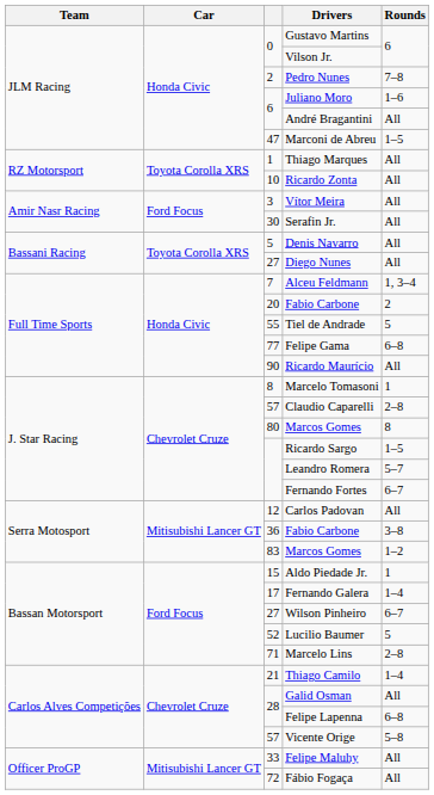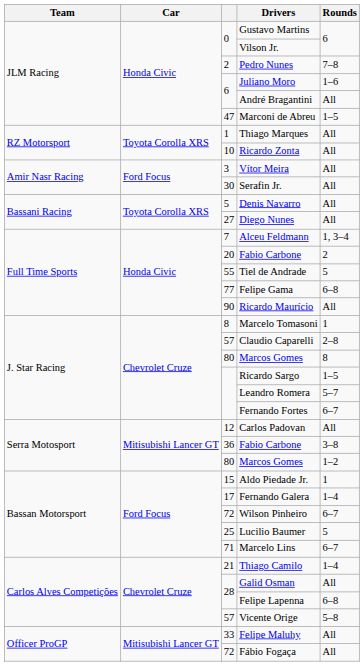 <table class="wikitable" style="font-size: 85%">
 <tr>
 <th>Team</th>
 <th>Car</th>
 <th></th>
 <th>Drivers</th>
 <th>Rounds</th>
 </tr>
 <tr>
 <td rowspan=6>JLM Racing</td>
 <td rowspan=6><a href='#'>Honda Civic</a></td>
 <td rowspan=2>0</td>
 <td>Gustavo Martins</td>
 <td rowspan=2>6</td>
 </tr>
 <tr>
 <td>Vilson Jr.</td>
 </tr>
 <tr>
 <td>2</td>
 <td><a href='#'>Pedro Nunes</a></td>
 <td>7–8</td>
 </tr>
 <tr>
 <td rowspan=2>6</td>
 <td><a href='#'>Juliano Moro</a></td>
 <td>1–6</td>
 </tr>
 <tr>
 <td>André Bragantini</td>
 <td>All</td>
 </tr>
 <tr>
 <td>47</td>
 <td>Marconi de Abreu</td>
 <td>1–5</td>
 </tr>
 <tr>
 <td rowspan=2><a href='#'>RZ Motorsport</a></td>
 <td rowspan=2><a href='#'>Toyota Corolla XRS</a></td>
 <td>1</td>
 <td>Thiago Marques</td>
 <td>All</td>
 </tr>
 <tr>
 <td>10</td>
 <td><a href='#'>Ricardo Zonta</a></td>
 <td>All</td>
 </tr>
 <tr>
 <td rowspan=2><a href='#'>Amir Nasr Racing</a></td>
 <td rowspan=2><a href='#'>Ford Focus</a></td>
 <td>3</td>
 <td><a href='#'>Vítor Meira</a></td>
 <td>All</td>
 </tr>
 <tr>
 <td>30</td>
 <td>Serafin Jr.</td>
 <td>All</td>
 </tr>
 <tr>
 <td rowspan=2><a href='#'>Bassani Racing</a></td>
 <td rowspan=2><a href='#'>Toyota Corolla XRS</a></td>
 <td>5</td>
 <td><a href='#'>Denis Navarro</a></td>
 <td>All</td>
 </tr>
 <tr>
 <td>27</td>
 <td><a href='#'>Diego Nunes</a></td>
 <td>All</td>
 </tr>
 <tr>
 <td rowspan=5><a href='#'>Full Time Sports</a></td>
 <td rowspan=5><a href='#'>Honda Civic</a></td>
 <td>7</td>
 <td><a href='#'>Alceu Feldmann</a></td>
 <td>1, 3–4</td>
 </tr>
 <tr>
 <td>20</td>
 <td><a href='#'>Fabio Carbone</a></td>
 <td>2</td>
 </tr>
 <tr>
 <td>55</td>
 <td>Tiel de Andrade</td>
 <td>5</td>
 </tr>
 <tr>
 <td>77</td>
 <td>Felipe Gama</td>
 <td>6–8</td>
 </tr>
 <tr>
 <td>90</td>
 <td><a href='#'>Ricardo Maurício</a></td>
 <td>All</td>
 </tr>
 <tr>
 <td rowspan=6>J. Star Racing</td>
 <td rowspan=6><a href='#'>Chevrolet Cruze</a></td>
 <td>8</td>
 <td>Marcelo Tomasoni</td>
 <td>1</td>
 </tr>
 <tr>
 <td>57</td>
 <td>Claudio Caparelli</td>
 <td>2–8</td>
 </tr>
 <tr>
 <td>80</td>
 <td><a href='#'>Marcos Gomes</a></td>
 <td>8</td>
 </tr>
 <tr>
 <td rowspan=3 align="center"></td>
 <td>Ricardo Sargo</td>
 <td>1–5</td>
 </tr>
 <tr>
 <td>Leandro Romera</td>
 <td>5–7</td>
 </tr>
 <tr>
 <td>Fernando Fortes</td>
 <td>6–7</td>
 </tr>
 <tr>
 <td rowspan=3>Serra Motosport</td>
 <td rowspan=3><a href='#'>Mitisubishi Lancer GT</a></td>
 <td>12</td>
 <td>Carlos Padovan</td>
 <td>All</td>
 </tr>
 <tr>
 <td>36</td>
 <td><a href='#'>Fabio Carbone</a></td>
 <td>3–8</td>
 </tr>
 <tr>
-<td>83</td>
+<td>80</td>
 <td><a href='#'>Marcos Gomes</a></td>
 <td>1–2</td>
 </tr>
 <tr>
 <td rowspan=5>Bassan Motorsport</td>
 <td rowspan=5><a href='#'>Ford Focus</a></td>
 <td>15</td>
 <td>Aldo Piedade Jr.</td>
 <td>1</td>
 </tr>
 <tr>
 <td>17</td>
 <td>Fernando Galera</td>
 <td>1–4</td>
 </tr>
 <tr>
-<td>27</td>
+<td>72</td>
 <td>Wilson Pinheiro</td>
 <td>6–7</td>
 </tr>
 <tr>
-<td>52</td>
+<td>25</td>
 <td>Lucilio Baumer</td>
 <td>5</td>
 </tr>
 <tr>
 <td>71</td>
 <td>Marcelo Lins</td>
-<td>2–8</td>
+<td>6–7</td>
 </tr>
 <tr>
 <td rowspan=4><a href='#'>Carlos Alves Competições</a></td>
 <td rowspan=4><a href='#'>Chevrolet Cruze</a></td>
 <td>21</td>
 <td><a href='#'>Thiago Camilo</a></td>
 <td>1–4</td>
 </tr>
 <tr>
 <td rowspan=2>28</td>
 <td><a href='#'>Galid Osman</a></td>
 <td>All</td>
 </tr>
 <tr>
 <td>Felipe Lapenna</td>
 <td>6–8</td>
 </tr>
 <tr>
 <td>57</td>
 <td>Vicente Orige</td>
 <td>5–8</td>
 </tr>
 <tr>
 <td rowspan=2><a href='#'>Officer ProGP</a></td>
 <td rowspan=2><a href='#'>Mitisubishi Lancer GT</a></td>
 <td>33</td>
 <td><a href='#'>Felipe Maluhy</a></td>
 <td>All</td>
 </tr>
 <tr>
 <td>72</td>
 <td>Fábio Fogaça</td>
 <td>All</td>
 </tr>
 </table>
